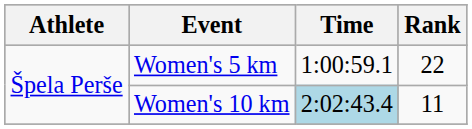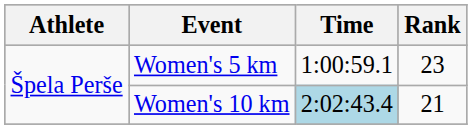 <table class="wikitable" style="text-align:center; font-size:90%">
 <tr>
 <th>Athlete</th>
 <th>Event</th>
 <th>Time</th>
 <th>Rank</th>
 </tr>
 <tr>
 <td align=left rowspan=2><a href='#'>Špela Perše</a></td>
 <td align=left><a href='#'>Women's 5 km</a></td>
 <td>1:00:59.1</td>
-<td>22</td>
+<td>23</td>
 </tr>
 <tr>
 <td align=left><a href='#'>Women's 10 km</a></td>
 <td style="background: lightblue;">2:02:43.4</td>
-<td>11</td>
+<td>21</td>
 </tr>
 </table>
